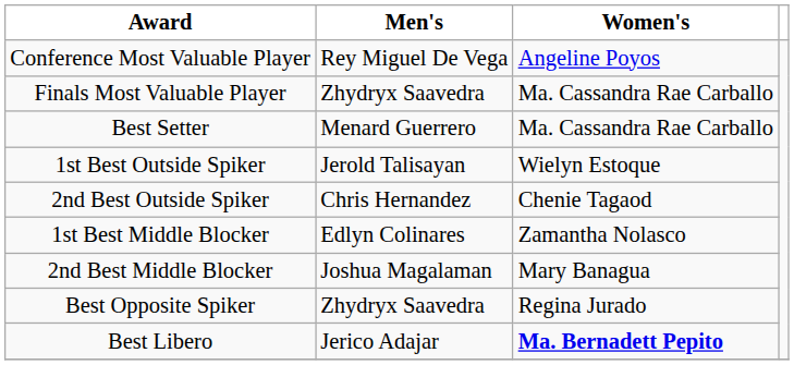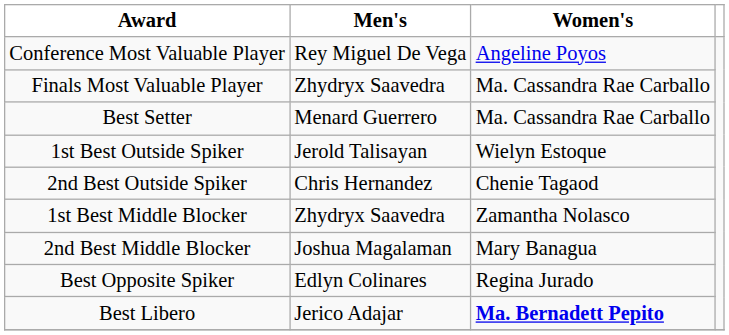 <table class="wikitable">
 <tr>
 <th style="background:white; color:black;">Award</th>
 <th style="background:white; color:black;">Men's</th>
 <th style="background:white; color:black;">Women's</th>
 <th style="background:white; color:black;"></th>
 </tr>
 <tr>
 <td align="center">Conference Most Valuable Player</td>
 <td> Rey Miguel De Vega</td>
 <td> <a href='#'>Angeline Poyos</a></td>
 <td align="center" rowspan="9"></td>
 </tr>
 <tr>
 <td align="center">Finals Most Valuable Player</td>
 <td> Zhydryx Saavedra</td>
 <td> Ma. Cassandra Rae Carballo</td>
 </tr>
 <tr>
 <td align="center">Best Setter</td>
 <td> Menard Guerrero</td>
 <td> Ma. Cassandra Rae Carballo</td>
 </tr>
 <tr>
 <td align="center">1st Best Outside Spiker</td>
 <td> Jerold Talisayan</td>
 <td> Wielyn Estoque</td>
 </tr>
 <tr>
 <td align="center">2nd Best Outside Spiker</td>
 <td> Chris Hernandez</td>
 <td> Chenie Tagaod</td>
 </tr>
 <tr>
 <td align="center">1st Best Middle Blocker</td>
-<td> Edlyn Colinares</td>
+<td> Zhydryx Saavedra</td>
 <td> Zamantha Nolasco</td>
 </tr>
 <tr>
 <td align="center">2nd Best Middle Blocker</td>
 <td> Joshua Magalaman</td>
 <td> Mary Banagua</td>
 </tr>
 <tr>
 <td align="center">Best Opposite Spiker</td>
-<td> Zhydryx Saavedra</td>
+<td> Edlyn Colinares</td>
 <td> Regina Jurado</td>
 </tr>
 <tr>
 <td align="center">Best Libero</td>
 <td> Jerico Adajar</td>
 <td><strong> <a href='#'>Ma. Bernadett Pepito</a></strong></td>
 </tr>
 <tr>
 </tr>
 </table>
